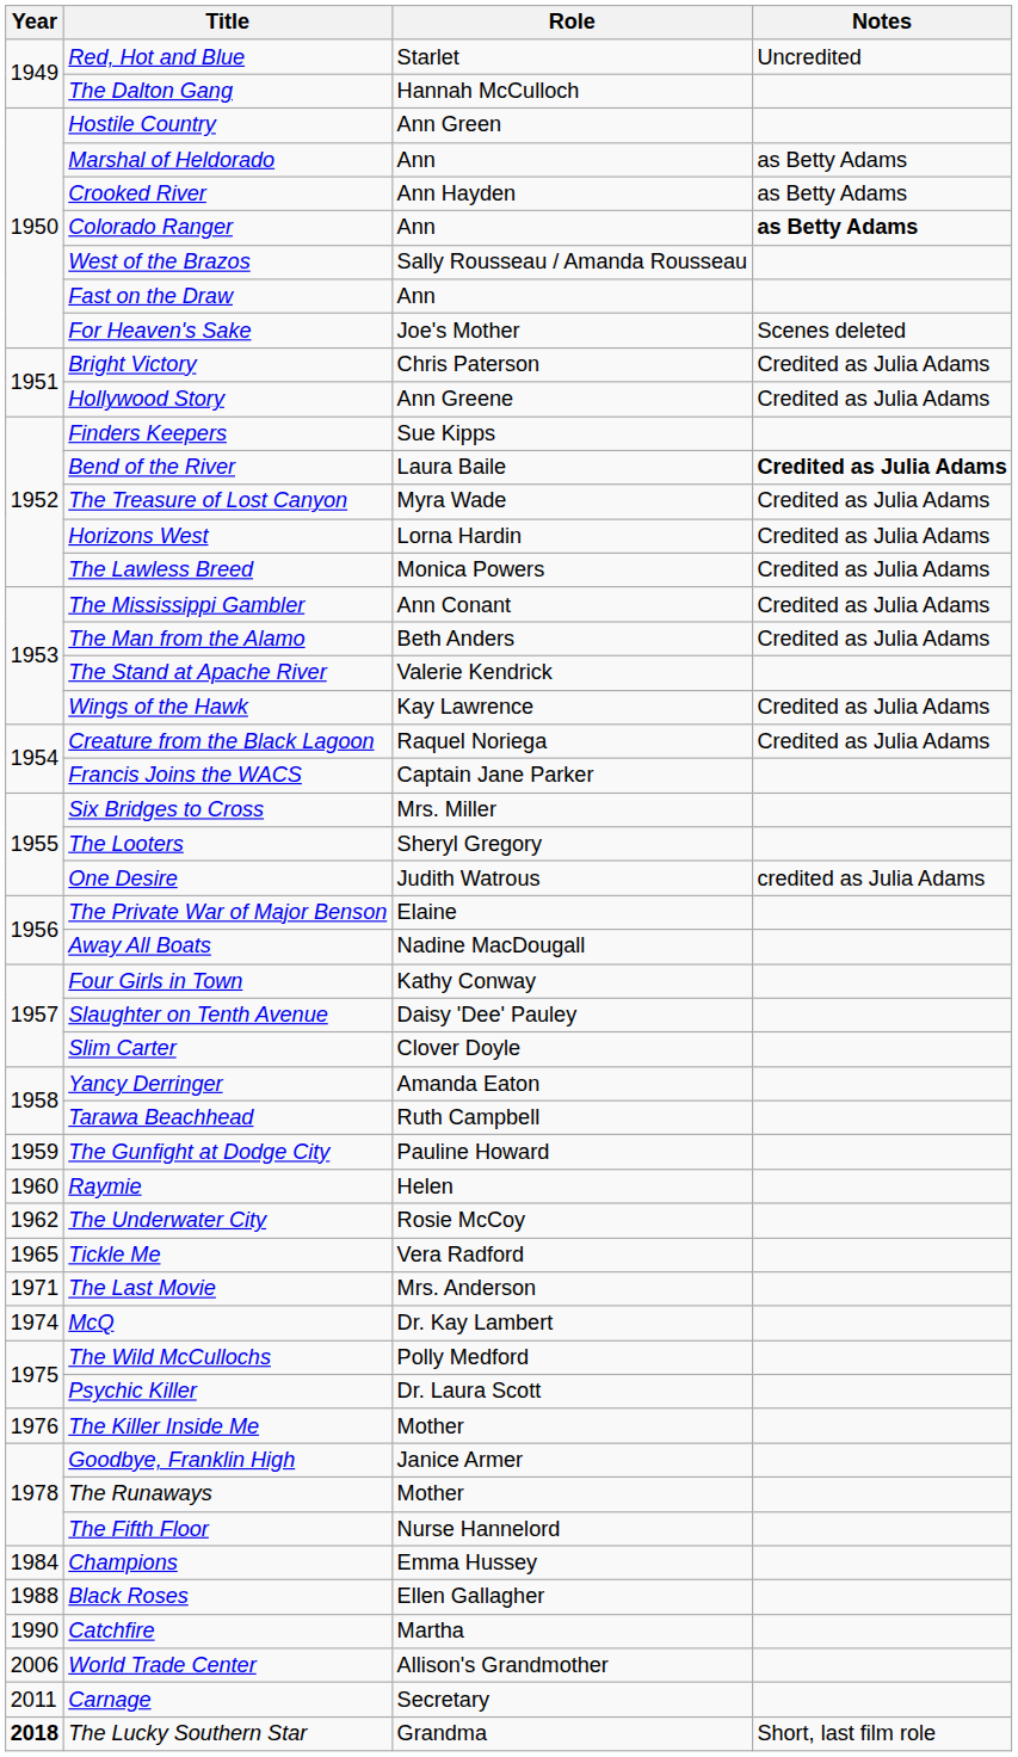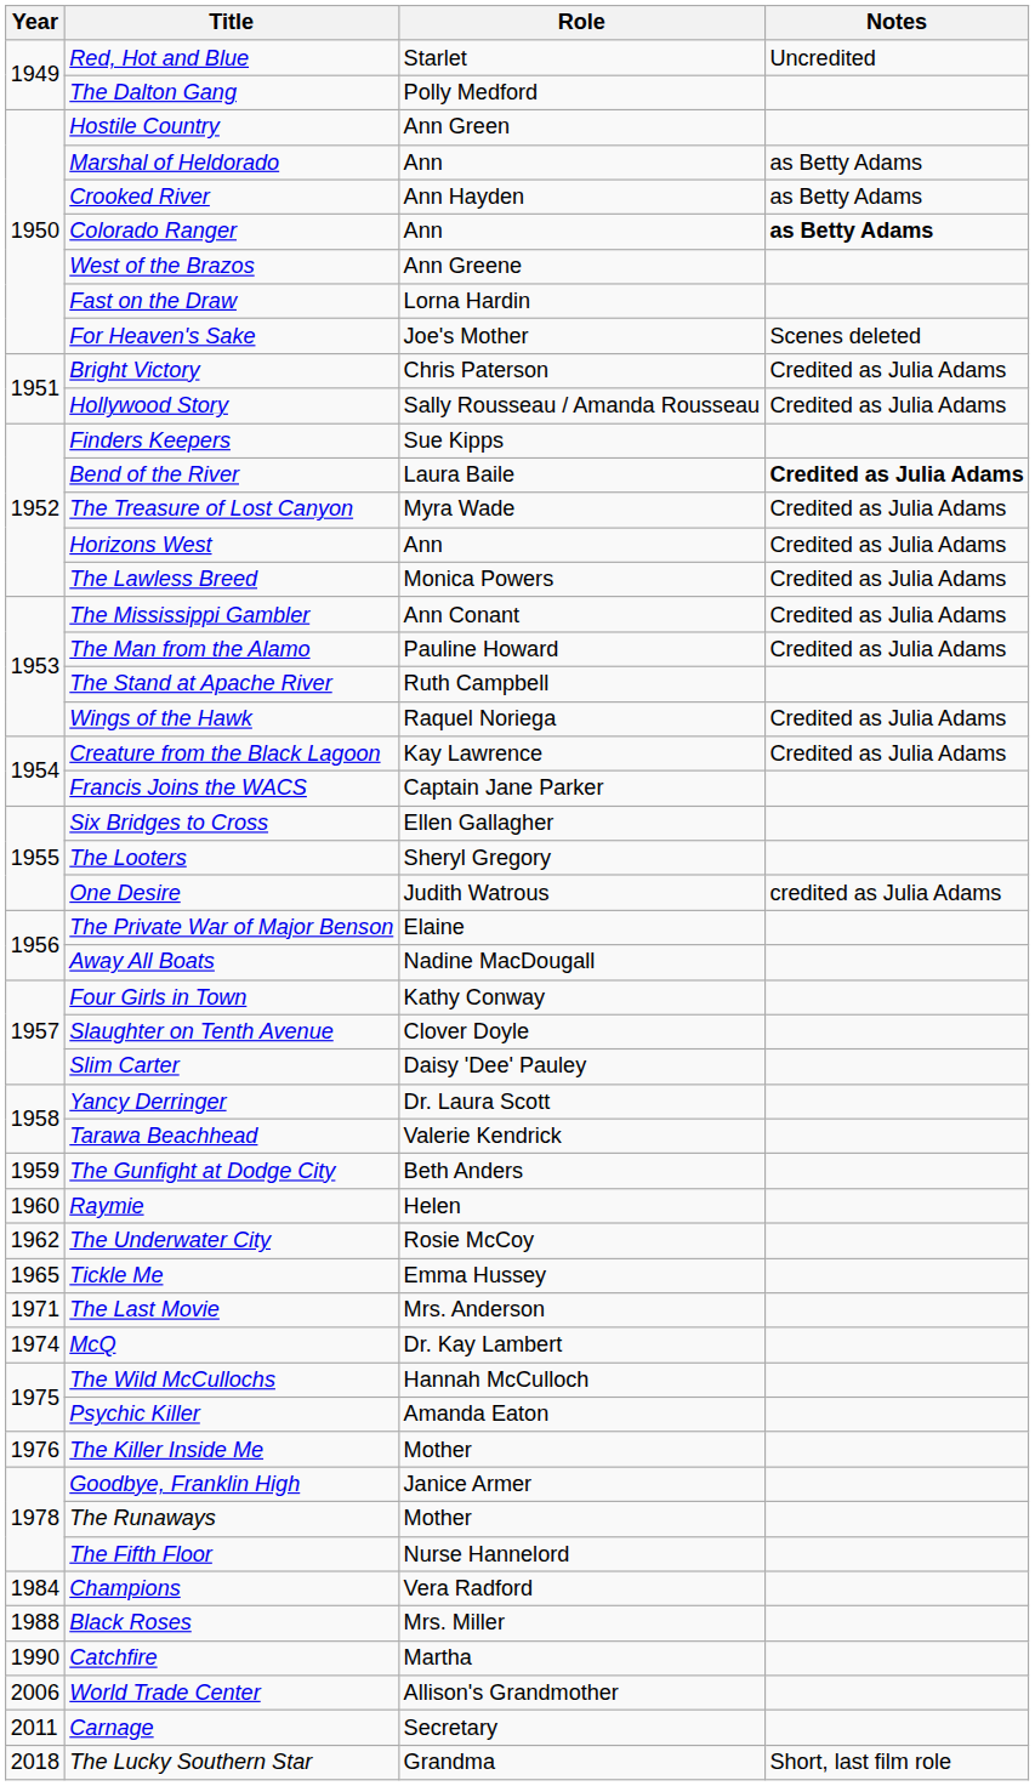 <table class="wikitable sortable">
 <tr>
 <th>Year</th>
 <th>Title</th>
 <th>Role</th>
 <th>Notes</th>
 </tr>
 <tr>
 <td rowspan=2>1949</td>
 <td><em><a href='#'>Red, Hot and Blue</a></em></td>
 <td>Starlet</td>
 <td>Uncredited</td>
 </tr>
 <tr>
 <td><em><a href='#'>The Dalton Gang</a></em></td>
-<td>Hannah McCulloch</td>
+<td>Polly Medford</td>
 <td></td>
 </tr>
 <tr>
 <td rowspan=7>1950</td>
 <td><em><a href='#'>Hostile Country</a></em></td>
 <td>Ann Green</td>
 <td></td>
 </tr>
 <tr>
 <td><em><a href='#'>Marshal of Heldorado</a></em></td>
 <td>Ann</td>
 <td>as Betty Adams</td>
 </tr>
 <tr>
 <td><em><a href='#'>Crooked River</a></em></td>
 <td>Ann Hayden</td>
 <td>as Betty Adams</td>
 </tr>
 <tr>
 <td><em><a href='#'>Colorado Ranger</a></em></td>
 <td>Ann</td>
 <td><strong>as Betty Adams</strong></td>
 </tr>
 <tr>
 <td><em><a href='#'>West of the Brazos</a></em></td>
-<td>Sally Rousseau / Amanda Rousseau</td>
+<td>Ann Greene</td>
 <td></td>
 </tr>
 <tr>
 <td><em><a href='#'>Fast on the Draw</a></em></td>
-<td>Ann</td>
+<td>Lorna Hardin</td>
 <td></td>
 </tr>
 <tr>
 <td><em><a href='#'>For Heaven's Sake</a></em></td>
 <td>Joe's Mother</td>
 <td>Scenes deleted</td>
 </tr>
 <tr>
 <td rowspan=2>1951</td>
 <td><em><a href='#'>Bright Victory</a></em></td>
 <td>Chris Paterson</td>
 <td>Credited as Julia Adams</td>
 </tr>
 <tr>
 <td><em><a href='#'>Hollywood Story</a></em></td>
-<td>Ann Greene</td>
+<td>Sally Rousseau / Amanda Rousseau</td>
 <td>Credited as Julia Adams</td>
 </tr>
 <tr>
 <td rowspan=5>1952</td>
 <td><em><a href='#'>Finders Keepers</a></em></td>
 <td>Sue Kipps</td>
 <td></td>
 </tr>
 <tr>
 <td><em><a href='#'>Bend of the River</a></em></td>
 <td>Laura Baile</td>
 <td><strong>Credited as Julia Adams</strong></td>
 </tr>
 <tr>
 <td><em><a href='#'>The Treasure of Lost Canyon</a></em></td>
 <td>Myra Wade</td>
 <td>Credited as Julia Adams</td>
 </tr>
 <tr>
 <td><em><a href='#'>Horizons West</a></em></td>
-<td>Lorna Hardin</td>
+<td>Ann</td>
 <td>Credited as Julia Adams</td>
 </tr>
 <tr>
 <td><em><a href='#'>The Lawless Breed</a></em></td>
 <td>Monica Powers</td>
 <td>Credited as Julia Adams</td>
 </tr>
 <tr>
 <td rowspan=4>1953</td>
 <td><em><a href='#'>The Mississippi Gambler</a></em></td>
 <td>Ann Conant</td>
 <td>Credited as Julia Adams</td>
 </tr>
 <tr>
 <td><em><a href='#'>The Man from the Alamo</a></em></td>
-<td>Beth Anders</td>
+<td>Pauline Howard</td>
 <td>Credited as Julia Adams</td>
 </tr>
 <tr>
 <td><em><a href='#'>The Stand at Apache River</a></em></td>
-<td>Valerie Kendrick</td>
+<td>Ruth Campbell</td>
 </tr>
 <tr>
 <td><em><a href='#'>Wings of the Hawk</a></em></td>
-<td>Kay Lawrence</td>
+<td>Raquel Noriega</td>
 <td>Credited as Julia Adams</td>
 </tr>
 <tr>
 <td rowspan=2>1954</td>
 <td><em><a href='#'>Creature from the Black Lagoon</a></em></td>
-<td>Raquel Noriega</td>
+<td>Kay Lawrence</td>
 <td>Credited as Julia Adams</td>
 </tr>
 <tr>
 <td><em><a href='#'>Francis Joins the WACS</a></em></td>
 <td>Captain Jane Parker</td>
 <td></td>
 </tr>
 <tr>
 <td rowspan=3>1955</td>
 <td><em><a href='#'>Six Bridges to Cross</a></em></td>
-<td>Mrs. Miller</td>
+<td>Ellen Gallagher</td>
 <td></td>
 </tr>
 <tr>
 <td><em><a href='#'>The Looters</a></em></td>
 <td>Sheryl Gregory</td>
 <td></td>
 </tr>
 <tr>
 <td><em><a href='#'>One Desire</a></em></td>
 <td>Judith Watrous</td>
 <td>credited as Julia Adams</td>
 </tr>
 <tr>
 <td rowspan=2>1956</td>
 <td><em><a href='#'>The Private War of Major Benson</a></em></td>
 <td>Elaine</td>
 <td></td>
 </tr>
 <tr>
 <td><em><a href='#'>Away All Boats</a></em></td>
 <td>Nadine MacDougall</td>
 <td></td>
 </tr>
 <tr>
 <td rowspan=3>1957</td>
 <td><em><a href='#'>Four Girls in Town</a></em></td>
 <td>Kathy Conway</td>
 <td></td>
 </tr>
 <tr>
 <td><em><a href='#'>Slaughter on Tenth Avenue</a></em></td>
-<td>Daisy 'Dee' Pauley</td>
+<td>Clover Doyle</td>
 <td></td>
 </tr>
 <tr>
 <td><em><a href='#'>Slim Carter</a></em></td>
-<td>Clover Doyle</td>
+<td>Daisy 'Dee' Pauley</td>
 <td></td>
 </tr>
 <tr>
 <td rowspan=2>1958</td>
 <td><em><a href='#'>Yancy Derringer</a></em></td>
-<td>Amanda Eaton</td>
+<td>Dr. Laura Scott</td>
 <td></td>
 </tr>
 <tr>
 <td><em><a href='#'>Tarawa Beachhead</a></em></td>
-<td>Ruth Campbell</td>
+<td>Valerie Kendrick</td>
 <td></td>
 </tr>
 <tr>
 <td>1959</td>
 <td><em><a href='#'>The Gunfight at Dodge City</a></em></td>
-<td>Pauline Howard</td>
+<td>Beth Anders</td>
 <td></td>
 </tr>
 <tr>
 <td>1960</td>
 <td><em><a href='#'>Raymie</a></em></td>
 <td>Helen</td>
 <td></td>
 </tr>
 <tr>
 <td>1962</td>
 <td><em><a href='#'>The Underwater City</a></em></td>
 <td>Rosie McCoy</td>
 <td></td>
 </tr>
 <tr>
 <td>1965</td>
 <td><em><a href='#'>Tickle Me</a></em></td>
-<td>Vera Radford</td>
+<td>Emma Hussey</td>
 <td></td>
 </tr>
 <tr>
 <td>1971</td>
 <td><em><a href='#'>The Last Movie</a></em></td>
 <td>Mrs. Anderson</td>
 <td></td>
 </tr>
 <tr>
 <td>1974</td>
 <td><em><a href='#'>McQ</a></em></td>
 <td>Dr. Kay Lambert</td>
 <td></td>
 </tr>
 <tr>
 <td rowspan=2>1975</td>
 <td><em><a href='#'>The Wild McCullochs</a></em></td>
-<td>Polly Medford</td>
+<td>Hannah McCulloch</td>
 <td></td>
 </tr>
 <tr>
 <td><em><a href='#'>Psychic Killer</a></em></td>
-<td>Dr. Laura Scott</td>
+<td>Amanda Eaton</td>
 <td></td>
 </tr>
 <tr>
 <td>1976</td>
 <td><em><a href='#'>The Killer Inside Me</a></em></td>
 <td>Mother</td>
 <td></td>
 </tr>
 <tr>
 <td rowspan=3>1978</td>
 <td><em><a href='#'>Goodbye, Franklin High</a></em></td>
 <td>Janice Armer</td>
 <td></td>
 </tr>
 <tr>
 <td><em>The Runaways</em></td>
 <td>Mother</td>
 <td></td>
 </tr>
 <tr>
 <td><em><a href='#'>The Fifth Floor</a></em></td>
 <td>Nurse Hannelord</td>
 <td></td>
 </tr>
 <tr>
 <td>1984</td>
 <td><em><a href='#'>Champions</a></em></td>
-<td>Emma Hussey</td>
+<td>Vera Radford</td>
 <td></td>
 </tr>
 <tr>
 <td>1988</td>
 <td><em><a href='#'>Black Roses</a></em></td>
-<td>Ellen Gallagher</td>
+<td>Mrs. Miller</td>
 <td></td>
 </tr>
 <tr>
 <td>1990</td>
 <td><em><a href='#'>Catchfire</a></em></td>
 <td>Martha</td>
 <td></td>
 </tr>
 <tr>
 <td>2006</td>
 <td><em><a href='#'>World Trade Center</a></em></td>
 <td>Allison's Grandmother</td>
 <td></td>
 </tr>
 <tr>
 <td>2011</td>
 <td><em><a href='#'>Carnage</a></em></td>
 <td>Secretary</td>
 <td></td>
 </tr>
 <tr>
-<td><strong>2018</strong></td>
+<td>2018</td>
 <td><em>The Lucky Southern Star</em></td>
 <td>Grandma</td>
 <td>Short, last film role</td>
 </tr>
 </table>
